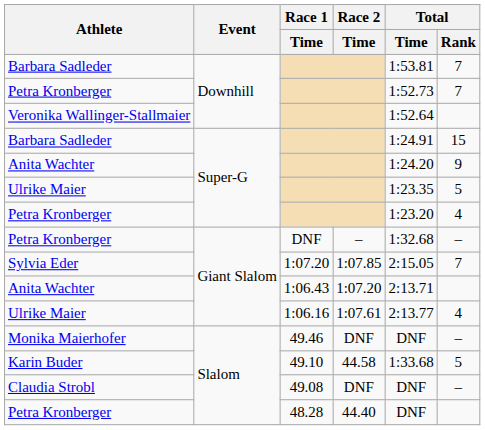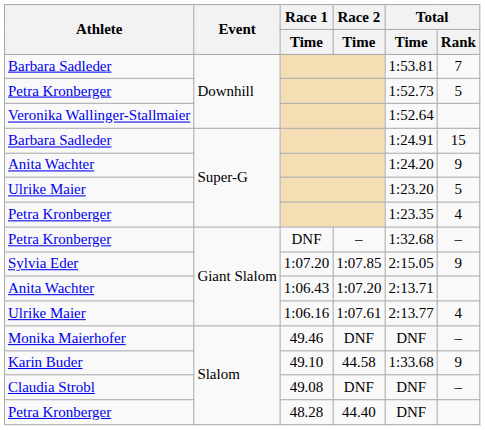 <table class="wikitable" style="font-size:90%">
 <tr>
 <th rowspan="2">Athlete</th>
 <th rowspan="2">Event</th>
 <th>Race 1</th>
 <th>Race 2</th>
 <th colspan="2">Total</th>
 </tr>
 <tr>
 <th>Time</th>
 <th>Time</th>
 <th>Time</th>
 <th>Rank</th>
 </tr>
 <tr>
 <td><a href='#'>Barbara Sadleder</a></td>
 <td rowspan="3">Downhill</td>
 <td colspan="2" bgcolor="wheat"></td>
 <td align="center">1:53.81</td>
 <td align="center">7</td>
 </tr>
 <tr>
 <td><a href='#'>Petra Kronberger</a></td>
 <td colspan="2" bgcolor="wheat"></td>
 <td align="center">1:52.73</td>
-<td align="center">7</td>
+<td align="center">5</td>
 </tr>
 <tr>
 <td><a href='#'>Veronika Wallinger-Stallmaier</a></td>
 <td colspan="2" bgcolor="wheat"></td>
 <td align="center">1:52.64</td>
 <td align="center"></td>
 </tr>
 <tr>
 <td><a href='#'>Barbara Sadleder</a></td>
 <td rowspan="4">Super-G</td>
 <td colspan="2" bgcolor="wheat"></td>
 <td align="center">1:24.91</td>
 <td align="center">15</td>
 </tr>
 <tr>
 <td><a href='#'>Anita Wachter</a></td>
 <td colspan="2" bgcolor="wheat"></td>
 <td align="center">1:24.20</td>
 <td align="center">9</td>
 </tr>
 <tr>
 <td><a href='#'>Ulrike Maier</a></td>
 <td colspan="2" bgcolor="wheat"></td>
-<td align="center">1:23.35</td>
+<td align="center">1:23.20</td>
 <td align="center">5</td>
 </tr>
 <tr>
 <td><a href='#'>Petra Kronberger</a></td>
 <td colspan="2" bgcolor="wheat"></td>
-<td align="center">1:23.20</td>
+<td align="center">1:23.35</td>
 <td align="center">4</td>
 </tr>
 <tr>
 <td><a href='#'>Petra Kronberger</a></td>
 <td rowspan="4">Giant Slalom</td>
 <td align="center">DNF</td>
 <td align="center">–</td>
 <td align="center">1:32.68</td>
 <td align="center">–</td>
 </tr>
 <tr>
 <td><a href='#'>Sylvia Eder</a></td>
 <td align="center">1:07.20</td>
 <td align="center">1:07.85</td>
 <td align="center">2:15.05</td>
-<td align="center">7</td>
+<td align="center">9</td>
 </tr>
 <tr>
 <td><a href='#'>Anita Wachter</a></td>
 <td align="center">1:06.43</td>
 <td align="center">1:07.20</td>
 <td align="center">2:13.71</td>
 <td align="center"></td>
 </tr>
 <tr>
 <td><a href='#'>Ulrike Maier</a></td>
 <td align="center">1:06.16</td>
 <td align="center">1:07.61</td>
 <td align="center">2:13.77</td>
 <td align="center">4</td>
 </tr>
 <tr>
 <td><a href='#'>Monika Maierhofer</a></td>
 <td rowspan="4">Slalom</td>
 <td align="center">49.46</td>
 <td align="center">DNF</td>
 <td align="center">DNF</td>
 <td align="center">–</td>
 </tr>
 <tr>
 <td><a href='#'>Karin Buder</a></td>
 <td align="center">49.10</td>
 <td align="center">44.58</td>
 <td align="center">1:33.68</td>
-<td align="center">5</td>
+<td align="center">9</td>
 </tr>
 <tr>
 <td><a href='#'>Claudia Strobl</a></td>
 <td align="center">49.08</td>
 <td align="center">DNF</td>
 <td align="center">DNF</td>
 <td align="center">–</td>
 </tr>
 <tr>
 <td><a href='#'>Petra Kronberger</a></td>
 <td align="center">48.28</td>
 <td align="center">44.40</td>
 <td align="center">DNF</td>
 <td align="center"></td>
 </tr>
 </table>
